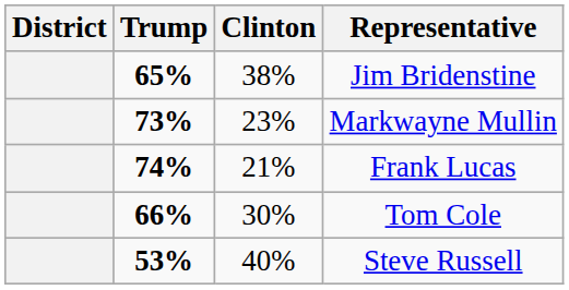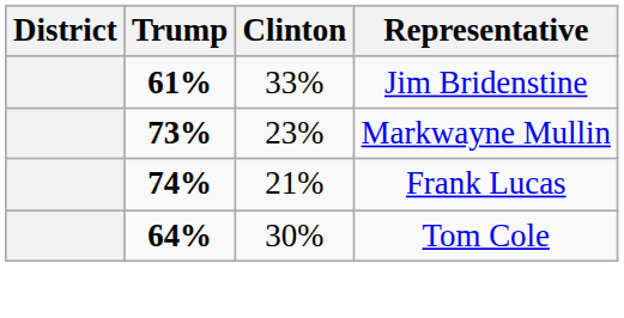 <table class=wikitable>
 <tr>
 <th>District</th>
 <th>Trump</th>
 <th>Clinton</th>
 <th>Representative</th>
 </tr>
 <tr align=center>
 <th></th>
-<td><strong>65%</strong></td>
-<td>38%</td>
+<td><strong>61%</strong></td>
+<td>33%</td>
 <td><a href='#'>Jim Bridenstine</a></td>
 </tr>
 <tr align=center>
 <th></th>
 <td><strong>73%</strong></td>
 <td>23%</td>
 <td><a href='#'>Markwayne Mullin</a></td>
 </tr>
 <tr align=center>
 <th></th>
 <td><strong>74%</strong></td>
 <td>21%</td>
 <td><a href='#'>Frank Lucas</a></td>
 </tr>
 <tr align=center>
 <th></th>
-<td><strong>66%</strong></td>
+<td><strong>64%</strong></td>
 <td>30%</td>
 <td><a href='#'>Tom Cole</a></td>
 </tr>
-<tr align=center>
-<th></th>
-<td><strong>53%</strong></td>
-<td>40%</td>
-<td><a href='#'>Steve Russell</a></td>
-</tr>
 </table>
